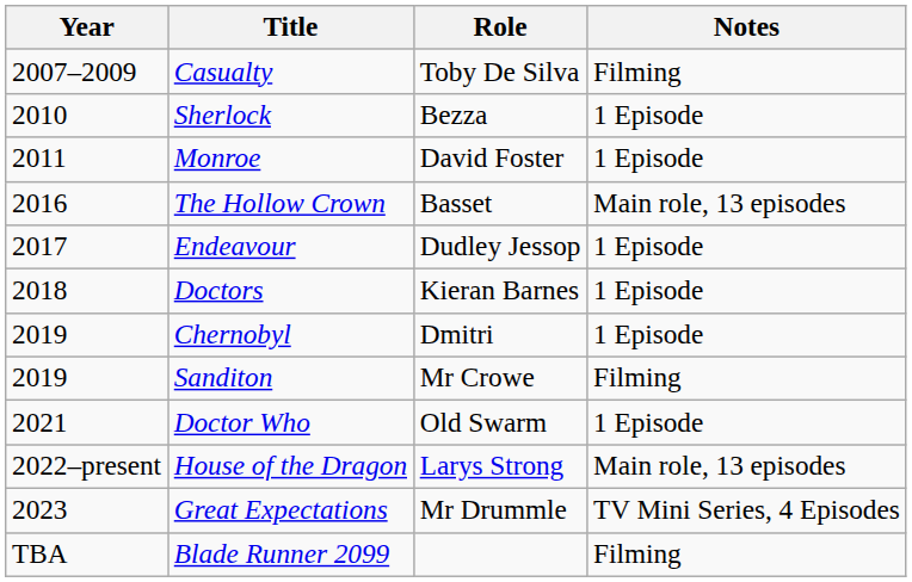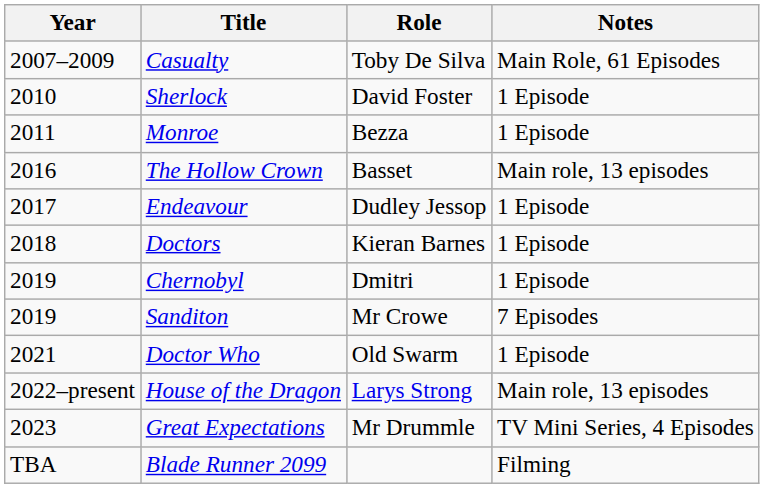 <table class="wikitable">
 <tr>
 <th>Year</th>
 <th>Title</th>
 <th>Role</th>
 <th>Notes</th>
 </tr>
 <tr>
 <td>2007–2009</td>
 <td><a href='#'><em>Casualty</em></a></td>
 <td>Toby De Silva</td>
-<td>Filming</td>
+<td>Main Role, 61 Episodes</td>
 </tr>
 <tr>
 <td>2010</td>
 <td><a href='#'><em>Sherlock</em></a></td>
-<td>Bezza</td>
+<td>David Foster</td>
 <td>1 Episode</td>
 </tr>
 <tr>
 <td>2011</td>
 <td><a href='#'><em>Monroe</em></a></td>
-<td>David Foster</td>
+<td>Bezza</td>
 <td>1 Episode</td>
 </tr>
 <tr>
 <td>2016</td>
 <td><a href='#'><em>The Hollow Crown</em></a></td>
 <td>Basset</td>
 <td>Main role, 13 episodes</td>
 </tr>
 <tr>
 <td>2017</td>
 <td><a href='#'><em>Endeavour</em></a></td>
 <td>Dudley Jessop</td>
 <td>1 Episode</td>
 </tr>
 <tr>
 <td>2018</td>
 <td><a href='#'><em>Doctors</em></a></td>
 <td>Kieran Barnes</td>
 <td>1 Episode</td>
 </tr>
 <tr>
 <td>2019</td>
 <td><a href='#'><em>Chernobyl</em></a></td>
 <td>Dmitri</td>
 <td>1 Episode</td>
 </tr>
 <tr>
 <td>2019</td>
 <td><a href='#'><em>Sanditon</em></a></td>
 <td>Mr Crowe</td>
-<td>Filming</td>
+<td>7 Episodes</td>
 </tr>
 <tr>
 <td>2021</td>
 <td><em><a href='#'>Doctor Who</a></em></td>
 <td>Old Swarm</td>
 <td>1 Episode</td>
 </tr>
 <tr>
 <td>2022–present</td>
 <td><em><a href='#'>House of the Dragon</a></em></td>
 <td><a href='#'>Larys Strong</a></td>
 <td>Main role, 13 episodes</td>
 </tr>
 <tr>
 <td>2023</td>
 <td><a href='#'><em>Great Expectations</em></a></td>
 <td>Mr Drummle</td>
 <td>TV Mini Series, 4 Episodes</td>
 </tr>
 <tr>
 <td>TBA</td>
 <td><em><a href='#'>Blade Runner 2099</a></em></td>
 <td></td>
 <td>Filming</td>
 </tr>
 </table>
